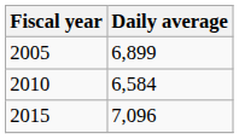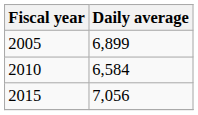 <table class="wikitable">
 <tr>
 <th>Fiscal year</th>
 <th>Daily average</th>
 </tr>
 <tr>
 <td>2005</td>
 <td>6,899</td>
 </tr>
 <tr>
 <td>2010</td>
 <td>6,584</td>
 </tr>
 <tr>
 <td>2015</td>
-<td>7,096</td>
+<td>7,056</td>
 </tr>
 <tr>
 </tr>
 </table>
